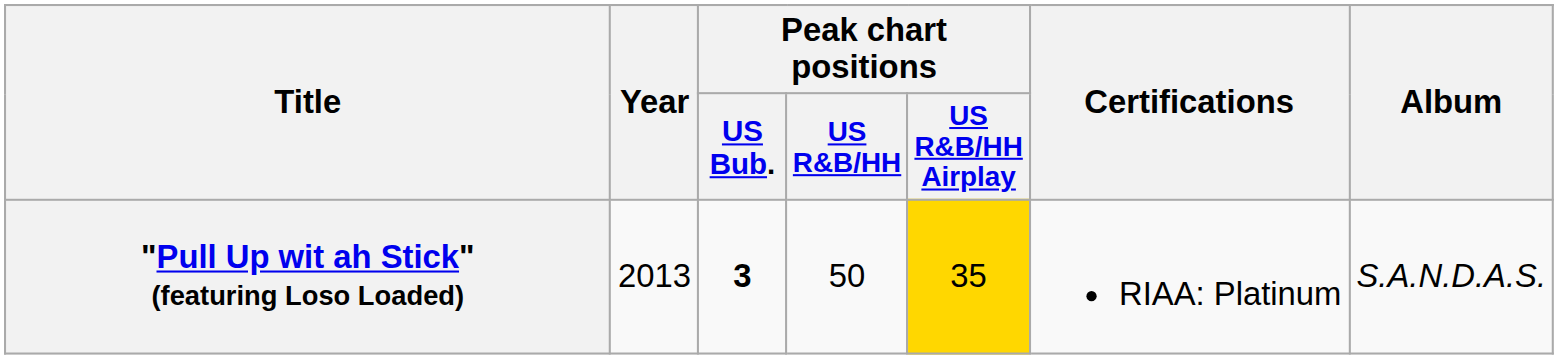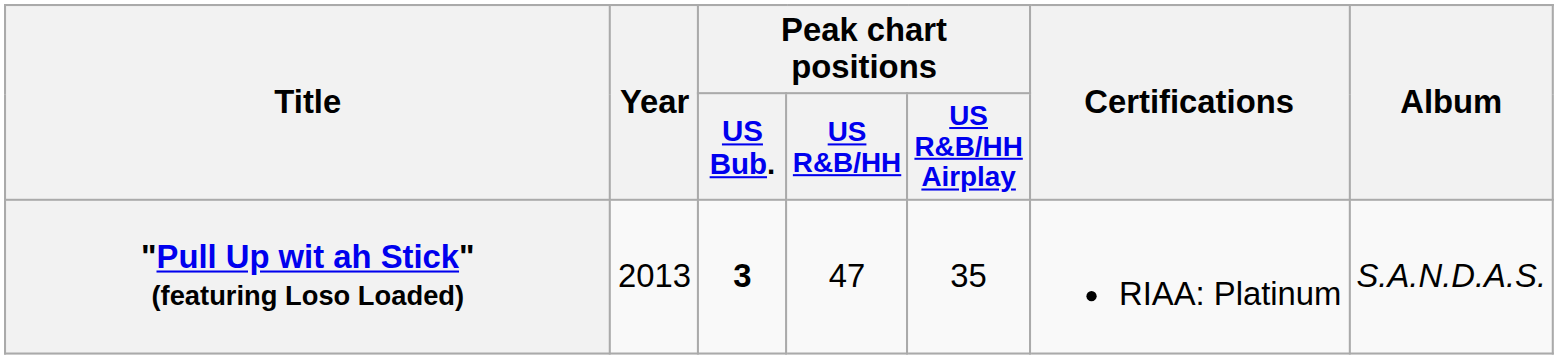 <table class="wikitable plainrowheaders" style="text-align:center;">
 <tr>
 <th scope="col" rowspan="2" style="width:18em;">Title</th>
 <th scope="col" rowspan="2" style="width:1em;">Year</th>
 <th scope="col" colspan="3">Peak chart positions</th>
 <th rowspan="2">Certifications</th>
 <th scope="col" rowspan="2">Album</th>
 </tr>
 <tr>
 <th scope="col" style="width:2.5em;font-size:90%;"><a href='#'>US Bub</a>.<br></th>
 <th scope="col" style="width:3em;font-size:85%;"><a href='#'>US R&B/HH</a><br></th>
 <th scope="col" style="width:3em;font-size:85%;"><a href='#'>US</a><br><a href='#'>R&B/HH<br>Airplay</a><br></th>
 </tr>
 <tr>
 <th scope="row">"<a href='#'>Pull Up wit ah Stick</a>"<br><small>(featuring Loso Loaded)</small></th>
 <td>2013</td>
 <td><strong>3</strong></td>
-<td>50</td>
-<td style="background: gold;">35</td>
+<td>47</td>
+<td>35</td>
 <td><br><ul><li>RIAA: Platinum</li></ul></td>
 <td><em>S.A.N.D.A.S.</em></td>
 </tr>
 </table>
